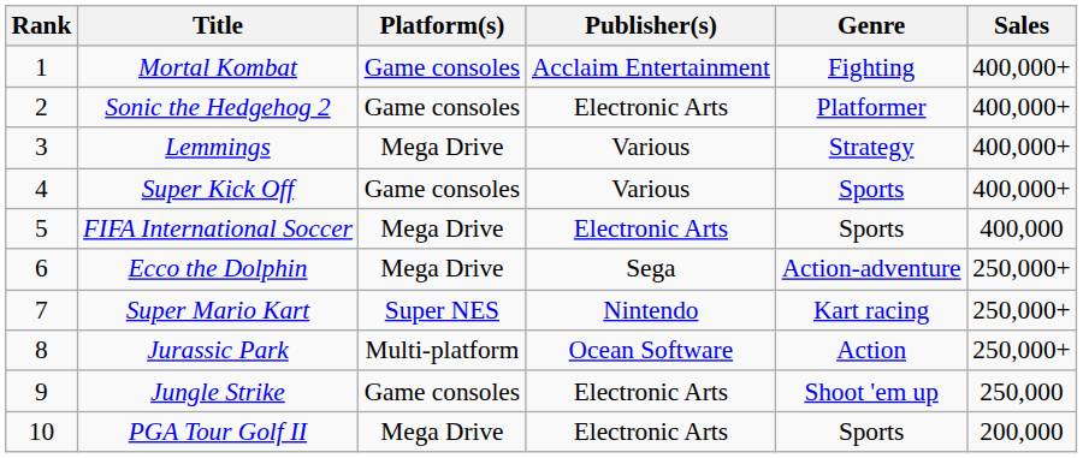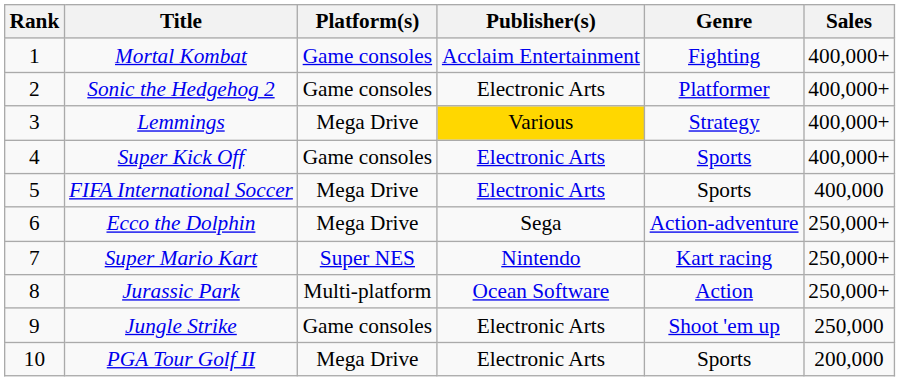 <table class="wikitable sortable" style="text-align:center">
 <tr>
 <th>Rank</th>
 <th>Title</th>
 <th>Platform(s)</th>
 <th>Publisher(s)</th>
 <th>Genre</th>
 <th>Sales</th>
 </tr>
 <tr>
 <td>1</td>
 <td><em><a href='#'>Mortal Kombat</a></em></td>
 <td><a href='#'>Game consoles</a></td>
 <td><a href='#'>Acclaim Entertainment</a></td>
 <td><a href='#'>Fighting</a></td>
 <td>400,000+</td>
 </tr>
 <tr>
 <td>2</td>
 <td><em><a href='#'>Sonic the Hedgehog 2</a></em></td>
 <td>Game consoles</td>
 <td>Electronic Arts</td>
 <td><a href='#'>Platformer</a></td>
 <td>400,000+</td>
 </tr>
 <tr>
 <td>3</td>
 <td><em><a href='#'>Lemmings</a></em></td>
 <td>Mega Drive</td>
-<td>Various</td>
+<td style="background: gold;">Various</td>
 <td><a href='#'>Strategy</a></td>
 <td>400,000+</td>
 </tr>
 <tr>
 <td>4</td>
 <td><em><a href='#'>Super Kick Off</a></em></td>
 <td>Game consoles</td>
-<td>Various</td>
+<td><a href='#'>Electronic Arts</a></td>
 <td><a href='#'>Sports</a></td>
 <td>400,000+</td>
 </tr>
 <tr>
 <td>5</td>
 <td><em><a href='#'>FIFA International Soccer</a></em></td>
 <td>Mega Drive</td>
 <td><a href='#'>Electronic Arts</a></td>
 <td>Sports</td>
 <td>400,000</td>
 </tr>
 <tr>
 <td>6</td>
 <td><em><a href='#'>Ecco the Dolphin</a></em></td>
 <td>Mega Drive</td>
 <td>Sega</td>
 <td><a href='#'>Action-adventure</a></td>
 <td>250,000+</td>
 </tr>
 <tr>
 <td>7</td>
 <td><em><a href='#'>Super Mario Kart</a></em></td>
 <td><a href='#'>Super NES</a></td>
 <td><a href='#'>Nintendo</a></td>
 <td><a href='#'>Kart racing</a></td>
 <td>250,000+</td>
 </tr>
 <tr>
 <td>8</td>
 <td><em><a href='#'>Jurassic Park</a></em></td>
 <td>Multi-platform</td>
 <td><a href='#'>Ocean Software</a></td>
 <td><a href='#'>Action</a></td>
 <td>250,000+</td>
 </tr>
 <tr>
 <td>9</td>
 <td><em><a href='#'>Jungle Strike</a></em></td>
 <td>Game consoles</td>
 <td>Electronic Arts</td>
 <td><a href='#'>Shoot 'em up</a></td>
 <td>250,000</td>
 </tr>
 <tr>
 <td>10</td>
 <td><em><a href='#'>PGA Tour Golf II</a></em></td>
 <td>Mega Drive</td>
 <td>Electronic Arts</td>
 <td>Sports</td>
 <td>200,000</td>
 </tr>
 </table>
